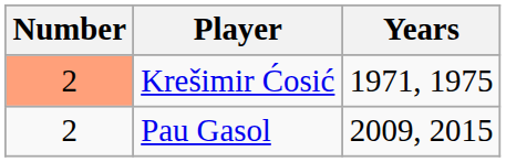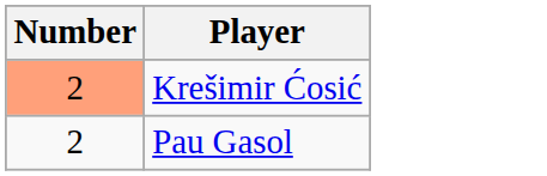 <table class=wikitable>
 <tr>
 <th>Number</th>
 <th>Player</th>
-<th>Years</th>
 </tr>
 <tr>
 <td style="background: lightsalmon; text-align:center;">2</td>
 <td> <a href='#'>Krešimir Ćosić</a></td>
-<td>1971, 1975</td>
 </tr>
 <tr>
 <td style="text-align:center;">2</td>
 <td> <a href='#'>Pau Gasol</a></td>
-<td>2009, 2015</td>
 </tr>
 </table>
